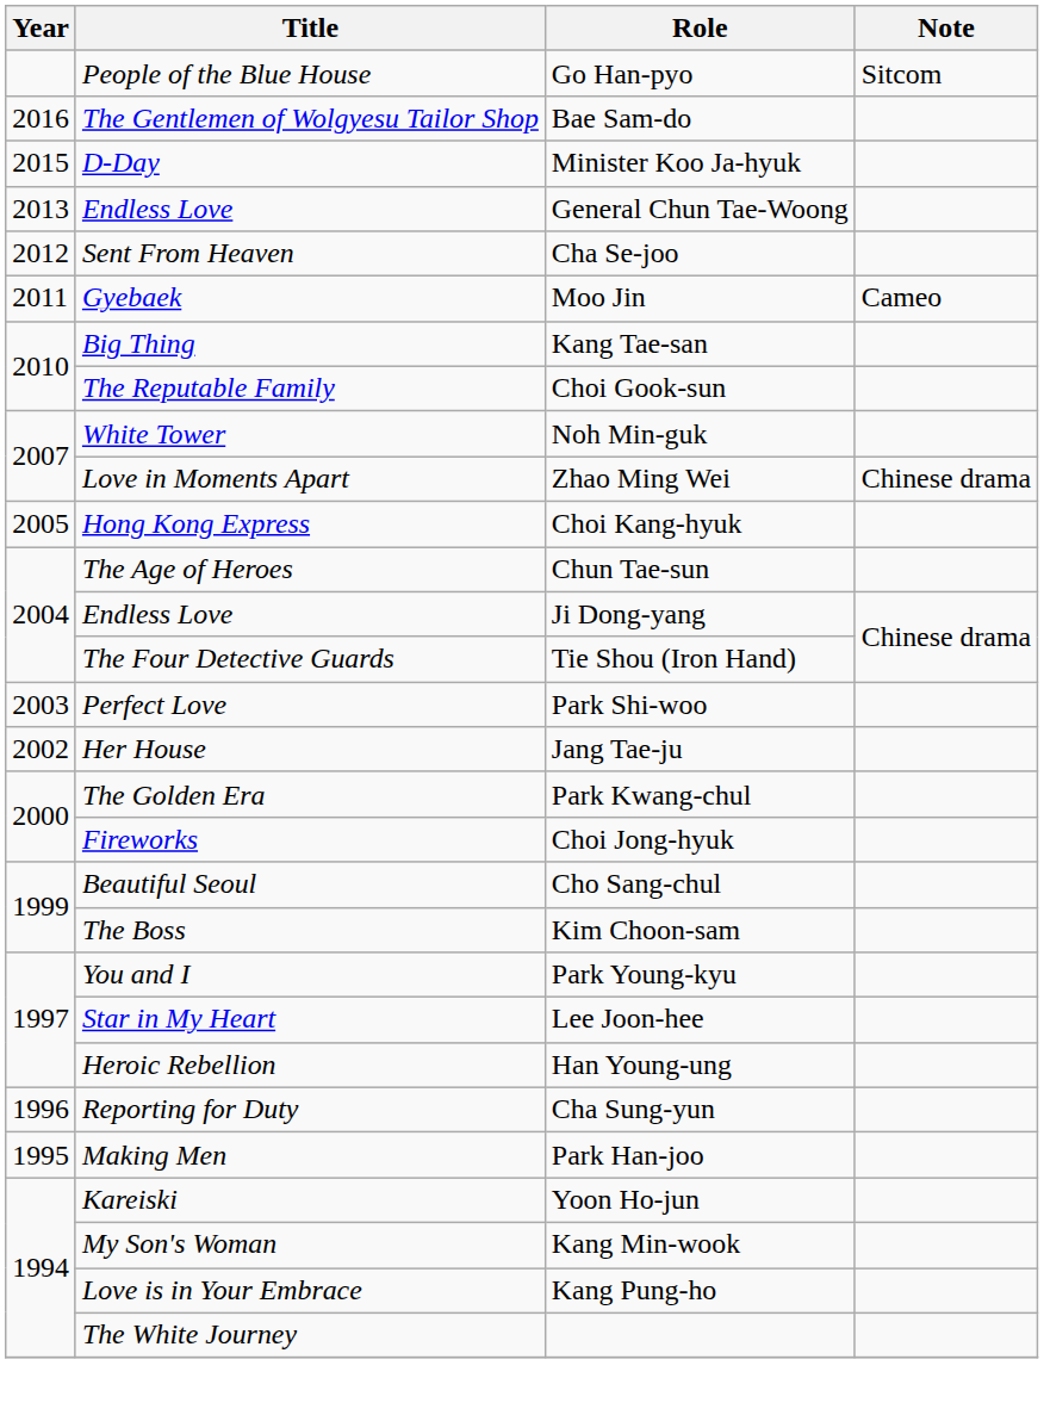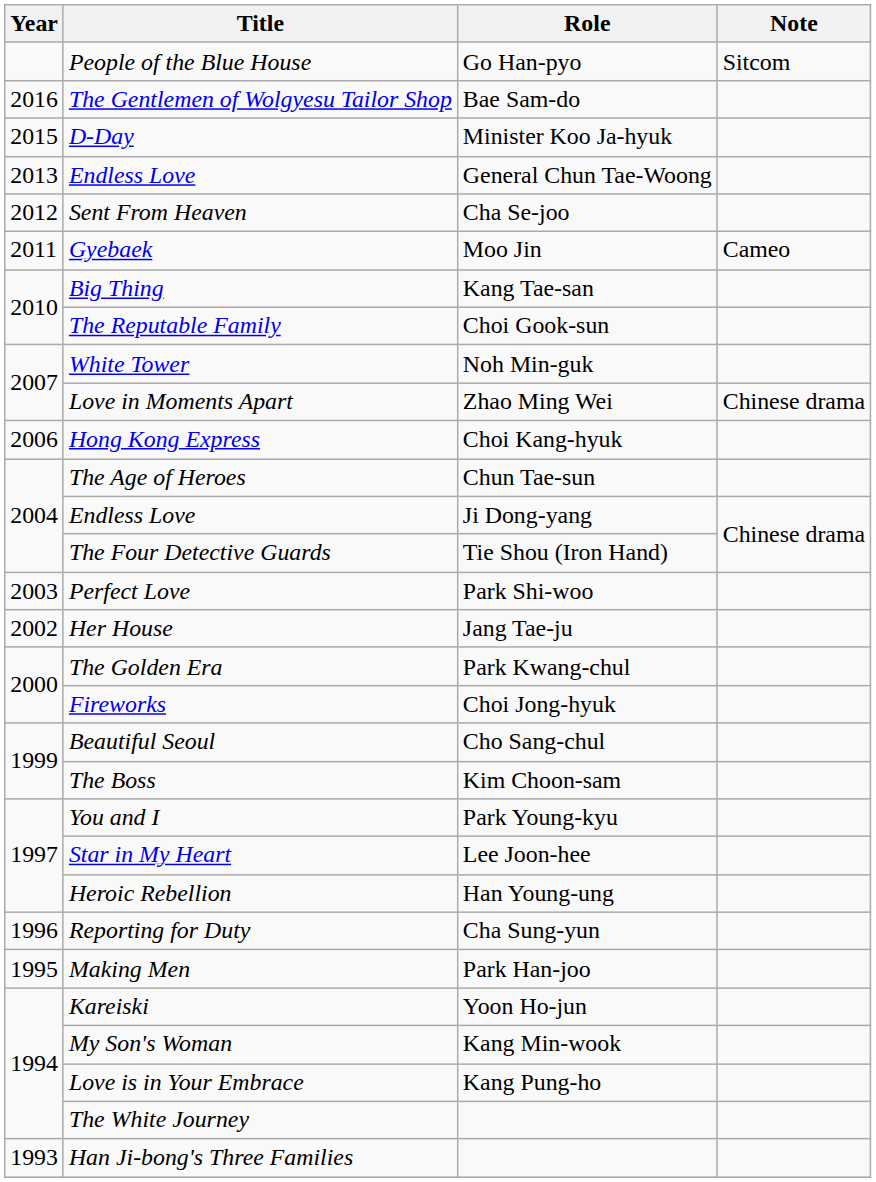 <table class="wikitable">
 <tr>
 <th>Year</th>
 <th>Title</th>
 <th>Role</th>
 <th>Note</th>
 </tr>
 <tr>
 <td></td>
 <td><em>People of the Blue House</em></td>
 <td>Go Han-pyo</td>
 <td>Sitcom</td>
 </tr>
 <tr>
 <td>2016</td>
 <td><em><a href='#'>The Gentlemen of Wolgyesu Tailor Shop</a></em></td>
 <td>Bae Sam-do</td>
 <td></td>
 </tr>
 <tr>
 <td>2015</td>
 <td><em><a href='#'>D-Day</a></em></td>
 <td>Minister Koo Ja-hyuk</td>
 <td></td>
 </tr>
 <tr>
 <td>2013</td>
 <td><em><a href='#'>Endless Love</a></em></td>
 <td>General Chun Tae-Woong</td>
 <td></td>
 </tr>
 <tr>
 <td>2012</td>
 <td><em>Sent From Heaven</em></td>
 <td>Cha Se-joo</td>
 <td></td>
 </tr>
 <tr>
 <td>2011</td>
 <td><em><a href='#'>Gyebaek</a></em></td>
 <td>Moo Jin</td>
 <td>Cameo</td>
 </tr>
 <tr>
 <td rowspan=2>2010</td>
 <td><em><a href='#'>Big Thing</a></em></td>
 <td>Kang Tae-san</td>
 <td></td>
 </tr>
 <tr>
 <td><em><a href='#'>The Reputable Family</a></em></td>
 <td>Choi Gook-sun</td>
 <td></td>
 </tr>
 <tr>
 <td rowspan=2>2007</td>
 <td><em><a href='#'>White Tower</a></em></td>
 <td>Noh Min-guk</td>
 <td></td>
 </tr>
 <tr>
 <td><em>Love in Moments Apart</em></td>
 <td>Zhao Ming Wei</td>
 <td>Chinese drama</td>
 </tr>
 <tr>
-<td>2005</td>
+<td>2006</td>
 <td><em><a href='#'>Hong Kong Express</a></em></td>
 <td>Choi Kang-hyuk</td>
 <td></td>
 </tr>
 <tr>
 <td rowspan=3>2004</td>
 <td><em>The Age of Heroes</em></td>
 <td>Chun Tae-sun</td>
 <td></td>
 </tr>
 <tr>
 <td><em>Endless Love</em></td>
 <td>Ji Dong-yang</td>
 <td rowspan=2>Chinese drama</td>
 </tr>
 <tr>
 <td><em>The Four Detective Guards</em></td>
 <td>Tie Shou (Iron Hand)</td>
 </tr>
 <tr>
 <td>2003</td>
 <td><em>Perfect Love</em></td>
 <td>Park Shi-woo</td>
 <td></td>
 </tr>
 <tr>
 <td>2002</td>
 <td><em>Her House</em></td>
 <td>Jang Tae-ju</td>
 <td></td>
 </tr>
 <tr>
 <td rowspan=2>2000</td>
 <td><em>The Golden Era</em></td>
 <td>Park Kwang-chul</td>
 <td></td>
 </tr>
 <tr>
 <td><em><a href='#'>Fireworks</a></em></td>
 <td>Choi Jong-hyuk</td>
 <td></td>
 </tr>
 <tr>
 <td rowspan=2>1999</td>
 <td><em>Beautiful Seoul</em></td>
 <td>Cho Sang-chul</td>
 <td></td>
 </tr>
 <tr>
 <td><em>The Boss</em></td>
 <td>Kim Choon-sam</td>
 <td></td>
 </tr>
 <tr>
 <td rowspan=3>1997</td>
 <td><em>You and I</em></td>
 <td>Park Young-kyu</td>
 <td></td>
 </tr>
 <tr>
 <td><em><a href='#'>Star in My Heart</a></em></td>
 <td>Lee Joon-hee</td>
 <td></td>
 </tr>
 <tr>
 <td><em>Heroic Rebellion</em></td>
 <td>Han Young-ung</td>
 <td></td>
 </tr>
 <tr>
 <td>1996</td>
 <td><em>Reporting for Duty</em></td>
 <td>Cha Sung-yun</td>
 <td></td>
 </tr>
 <tr>
 <td>1995</td>
 <td><em>Making Men</em></td>
 <td>Park Han-joo</td>
 <td></td>
 </tr>
 <tr>
 <td rowspan=4>1994</td>
 <td><em>Kareiski</em></td>
 <td>Yoon Ho-jun</td>
 <td></td>
 </tr>
 <tr>
 <td><em>My Son's Woman</em></td>
 <td>Kang Min-wook</td>
 <td></td>
 </tr>
 <tr>
 <td><em>Love is in Your Embrace</em></td>
 <td>Kang Pung-ho</td>
 <td></td>
 </tr>
 <tr>
 <td><em>The White Journey</em></td>
 <td></td>
 <td></td>
 </tr>
 <tr>
+<td>1993</td>
+<td><em>Han Ji-bong's Three Families</em></td>
+<td></td>
+<td></td>
+</tr>
+<tr>
 </tr>
 </table>
